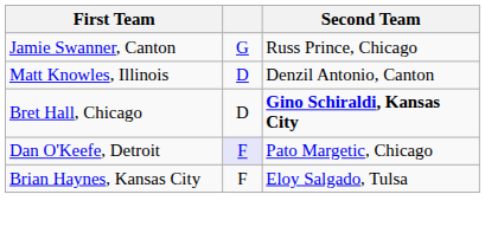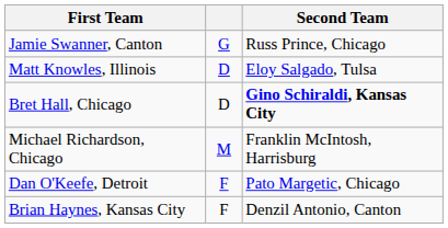 <table class="wikitable">
 <tr>
 <th width=190>First Team</th>
 <th width=28></th>
 <th width=190>Second Team</th>
 </tr>
 <tr>
 <td><a href='#'>Jamie Swanner</a>, Canton</td>
 <td align=center><a href='#'>G</a></td>
 <td>Russ Prince, Chicago</td>
 </tr>
 <tr>
 <td><a href='#'>Matt Knowles</a>, Illinois</td>
 <td align=center><a href='#'>D</a></td>
-<td>Denzil Antonio, Canton</td>
+<td><a href='#'>Eloy Salgado</a>, Tulsa</td>
 </tr>
 <tr>
 <td><a href='#'>Bret Hall</a>, Chicago</td>
 <td align=center>D</td>
 <td><strong><a href='#'>Gino Schiraldi</a>, Kansas City</strong></td>
 </tr>
 <tr>
+<td>Michael Richardson, Chicago</td>
+<td align=center><a href='#'>M</a></td>
+<td>Franklin McIntosh, Harrisburg</td>
+</tr>
+<tr>
 <td><a href='#'>Dan O'Keefe</a>, Detroit</td>
-<td align=center style="background: lavender;"><a href='#'>F</a></td>
+<td align=center><a href='#'>F</a></td>
 <td><a href='#'>Pato Margetic</a>, Chicago</td>
 </tr>
 <tr>
 <td><a href='#'>Brian Haynes</a>, Kansas City</td>
 <td align=center>F</td>
-<td><a href='#'>Eloy Salgado</a>, Tulsa</td>
+<td>Denzil Antonio, Canton</td>
 </tr>
 </table>
